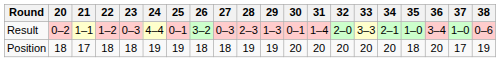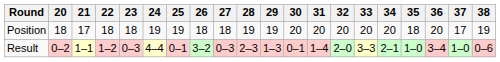 <table class="wikitable">
 <tr>
 <th>Round</th>
 <th>20</th>
 <th>21</th>
 <th>22</th>
 <th>23</th>
 <th>24</th>
 <th>25</th>
 <th>26</th>
 <th>27</th>
 <th>28</th>
 <th>29</th>
 <th>30</th>
 <th>31</th>
 <th>32</th>
 <th>33</th>
 <th>34</th>
 <th>35</th>
 <th>36</th>
 <th>37</th>
 <th>38</th>
 </tr>
 <tr>
+<td>Position</td>
+<td align="center">18</td>
+<td align="center">17</td>
+<td align="center">18</td>
+<td align="center">18</td>
+<td align="center">19</td>
+<td align="center">19</td>
+<td align="center">18</td>
+<td align="center">18</td>
+<td align="center">19</td>
+<td align="center">19</td>
+<td align="center">20</td>
+<td align="center">20</td>
+<td align="center">20</td>
+<td align="center">20</td>
+<td align="center">20</td>
+<td align="center">18</td>
+<td align="center">20</td>
+<td align="center">17</td>
+<td align="center">19</td>
+</tr>
+<tr>
 <td>Result</td>
 <td bgcolor="#FFCCCC">0–2</td>
 <td bgcolor="#FFFFCC">1–1</td>
 <td bgcolor="#FFCCCC">1–2</td>
 <td bgcolor="#FFCCCC">0–3</td>
 <td bgcolor="#FFFFCC">4–4</td>
 <td bgcolor="#FFCCCC">0–1</td>
 <td bgcolor="#CCFFCC">3–2</td>
 <td bgcolor="#FFCCCC">0–3</td>
 <td bgcolor="#FFCCCC">2–3</td>
 <td bgcolor="#FFCCCC">1–3</td>
 <td bgcolor="#FFCCCC">0–1</td>
 <td bgcolor="#FFCCCC">1–4</td>
 <td bgcolor="#CCFFCC">2–0</td>
 <td bgcolor="#FFFFCC">3–3</td>
 <td bgcolor="#CCFFCC">2–1</td>
 <td bgcolor="#CCFFCC">1–0</td>
 <td bgcolor="#FFCCCC">3–4</td>
 <td bgcolor="#CCFFCC">1–0</td>
 <td bgcolor="#FFCCCC">0–6</td>
 </tr>
-<tr>
-<td>Position</td>
-<td align="center">18</td>
-<td align="center">17</td>
-<td align="center">18</td>
-<td align="center">18</td>
-<td align="center">19</td>
-<td align="center">19</td>
-<td align="center">18</td>
-<td align="center">18</td>
-<td align="center">19</td>
-<td align="center">19</td>
-<td align="center">20</td>
-<td align="center">20</td>
-<td align="center">20</td>
-<td align="center">20</td>
-<td align="center">20</td>
-<td align="center">18</td>
-<td align="center">20</td>
-<td align="center">17</td>
-<td align="center">19</td>
-</tr>
 </table>
